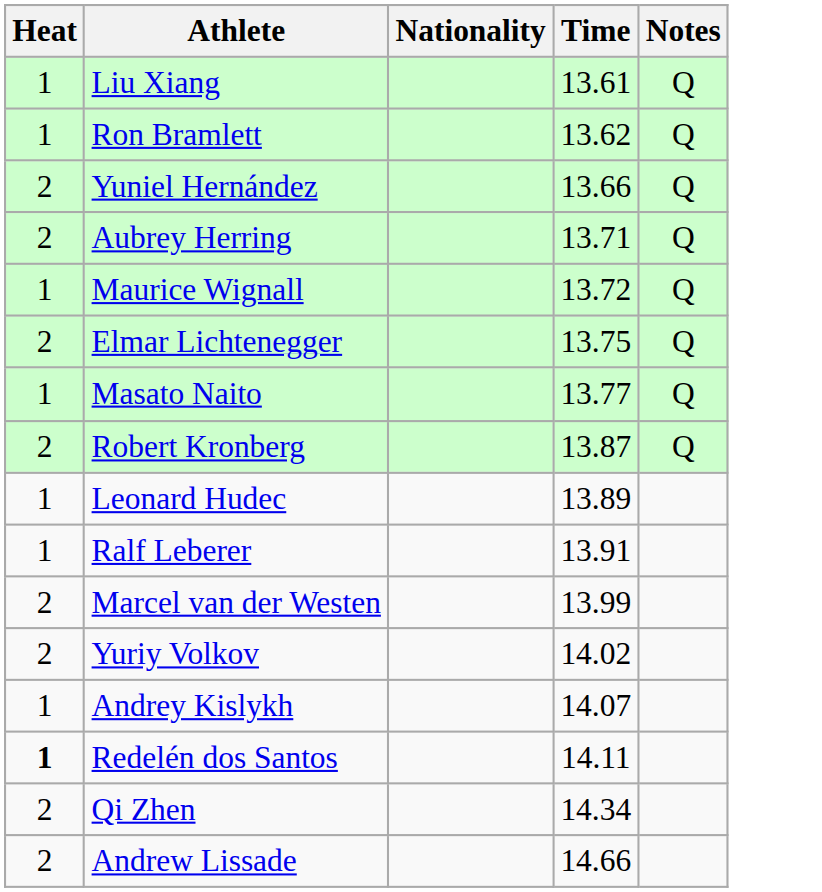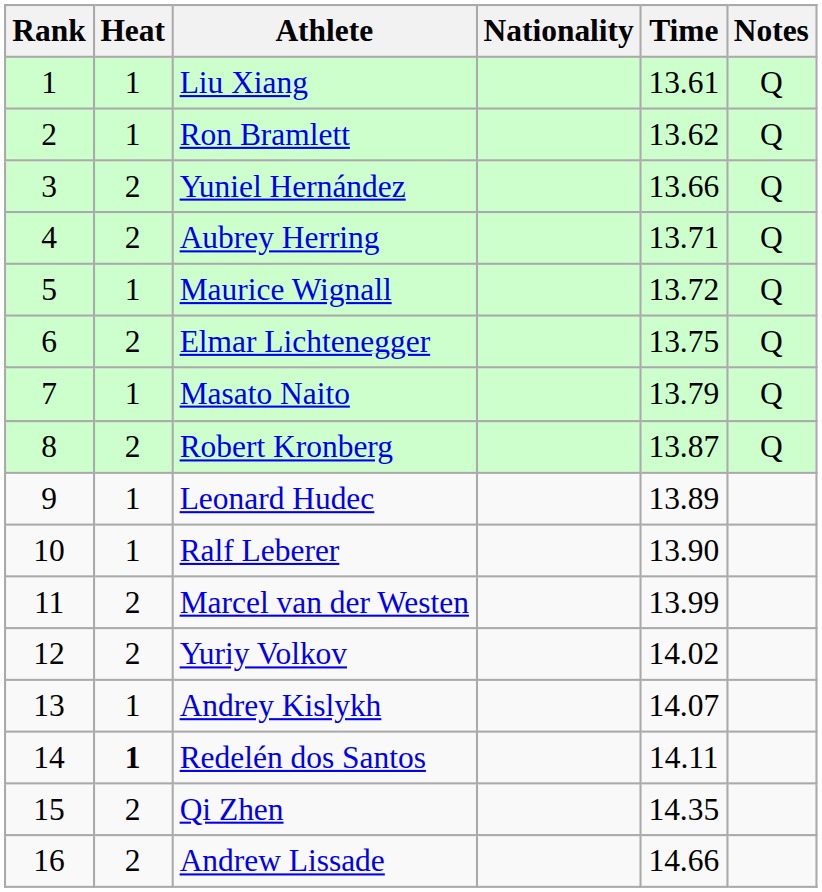 <table class="wikitable sortable" style="text-align:center;font-size:95%">
 <tr>
+<th>Rank</th>
 <th>Heat</th>
 <th>Athlete</th>
 <th>Nationality</th>
 <th>Time</th>
 <th>Notes</th>
 </tr>
 <tr bgcolor=ccffcc>
 <td>1</td>
+<td>1</td>
 <td align="left"><a href='#'>Liu Xiang</a></td>
 <td align=left></td>
 <td>13.61</td>
 <td>Q</td>
 </tr>
 <tr bgcolor=ccffcc>
+<td>2</td>
 <td>1</td>
 <td align="left"><a href='#'>Ron Bramlett</a></td>
 <td align=left></td>
 <td>13.62</td>
 <td>Q</td>
 </tr>
 <tr bgcolor=ccffcc>
+<td>3</td>
 <td>2</td>
 <td align="left"><a href='#'>Yuniel Hernández</a></td>
 <td align=left></td>
 <td>13.66</td>
 <td>Q</td>
 </tr>
 <tr bgcolor=ccffcc>
+<td>4</td>
 <td>2</td>
 <td align="left"><a href='#'>Aubrey Herring</a></td>
 <td align=left></td>
 <td>13.71</td>
 <td>Q</td>
 </tr>
 <tr bgcolor=ccffcc>
+<td>5</td>
 <td>1</td>
 <td align="left"><a href='#'>Maurice Wignall</a></td>
 <td align=left></td>
 <td>13.72</td>
 <td>Q</td>
 </tr>
 <tr bgcolor=ccffcc>
+<td>6</td>
 <td>2</td>
 <td align="left"><a href='#'>Elmar Lichtenegger</a></td>
 <td align=left></td>
 <td>13.75</td>
 <td>Q</td>
 </tr>
 <tr bgcolor=ccffcc>
+<td>7</td>
 <td>1</td>
 <td align="left"><a href='#'>Masato Naito</a></td>
 <td align=left></td>
-<td>13.77</td>
+<td>13.79</td>
 <td>Q</td>
 </tr>
 <tr bgcolor=ccffcc>
+<td>8</td>
 <td>2</td>
 <td align="left"><a href='#'>Robert Kronberg</a></td>
 <td align=left></td>
 <td>13.87</td>
 <td>Q</td>
 </tr>
 <tr>
+<td>9</td>
 <td>1</td>
 <td align="left"><a href='#'>Leonard Hudec</a></td>
 <td align=left></td>
 <td>13.89</td>
 <td></td>
 </tr>
 <tr>
+<td>10</td>
 <td>1</td>
 <td align="left"><a href='#'>Ralf Leberer</a></td>
 <td align=left></td>
-<td>13.91</td>
+<td>13.90</td>
 <td></td>
 </tr>
 <tr>
+<td>11</td>
 <td>2</td>
 <td align="left"><a href='#'>Marcel van der Westen</a></td>
 <td align=left></td>
 <td>13.99</td>
 <td></td>
 </tr>
 <tr>
+<td>12</td>
 <td>2</td>
 <td align="left"><a href='#'>Yuriy Volkov</a></td>
 <td align=left></td>
 <td>14.02</td>
 <td></td>
 </tr>
 <tr>
+<td>13</td>
 <td>1</td>
 <td align="left"><a href='#'>Andrey Kislykh</a></td>
 <td align=left></td>
 <td>14.07</td>
 <td></td>
 </tr>
 <tr>
+<td>14</td>
 <td><strong>1</strong></td>
 <td align="left"><a href='#'>Redelén dos Santos</a></td>
 <td align=left></td>
 <td>14.11</td>
 <td></td>
 </tr>
 <tr>
+<td>15</td>
 <td>2</td>
 <td align="left"><a href='#'>Qi Zhen</a></td>
 <td align=left></td>
-<td>14.34</td>
+<td>14.35</td>
 <td></td>
 </tr>
 <tr>
+<td>16</td>
 <td>2</td>
 <td align="left"><a href='#'>Andrew Lissade</a></td>
 <td align=left></td>
 <td>14.66</td>
 <td></td>
 </tr>
 </table>
